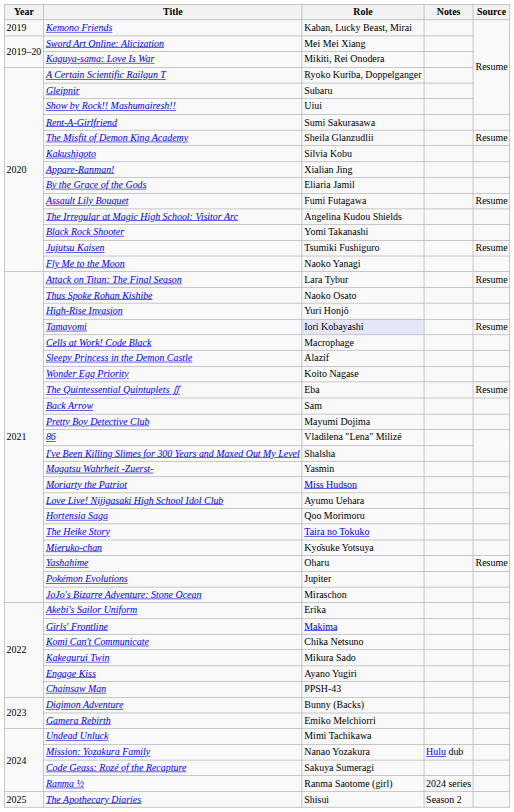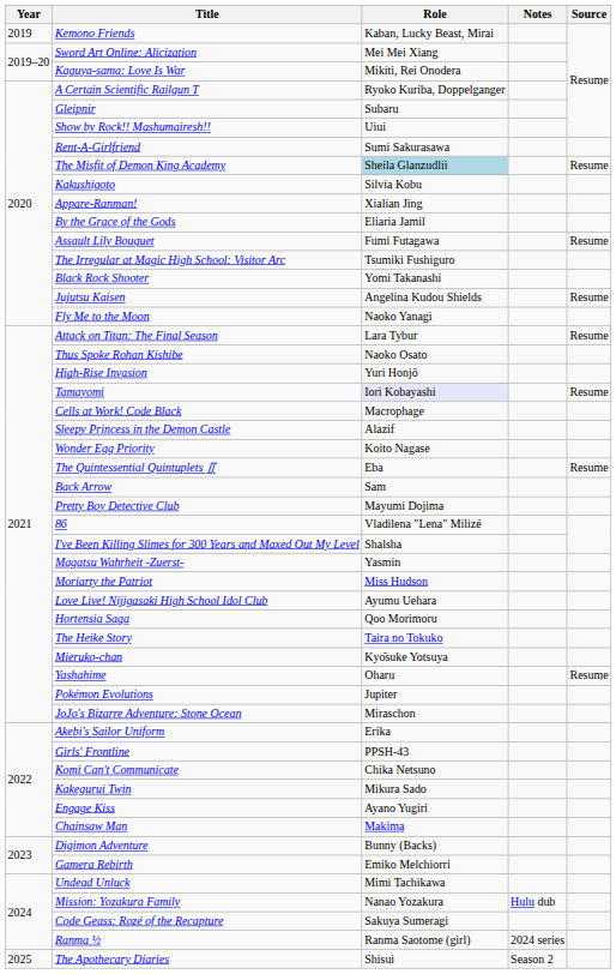 <table class="wikitable sortable">
 <tr>
 <th>Year</th>
 <th>Title</th>
 <th>Role</th>
 <th>Notes</th>
 <th>Source</th>
 </tr>
 <tr>
 <td>2019</td>
 <td><em><a href='#'>Kemono Friends</a></em></td>
 <td>Kaban, Lucky Beast, Mirai</td>
 <td></td>
 <td rowspan="6">Resume</td>
 </tr>
 <tr>
 <td rowspan="2">2019–20</td>
 <td><em><a href='#'>Sword Art Online: Alicization</a></em></td>
 <td>Mei Mei Xiang</td>
 <td></td>
 </tr>
 <tr>
 <td><em><a href='#'>Kaguya-sama: Love Is War</a></em></td>
 <td>Mikiti, Rei Onodera</td>
 <td></td>
 </tr>
 <tr>
 <td rowspan="13">2020</td>
 <td><em><a href='#'>A Certain Scientific Railgun T</a></em></td>
 <td>Ryoko Kuriba, Doppelganger</td>
 <td></td>
 </tr>
 <tr>
 <td><em><a href='#'>Gleipnir</a></em></td>
 <td>Subaru</td>
 <td></td>
 </tr>
 <tr>
 <td><em><a href='#'>Show by Rock!! Mashumairesh!!</a></em></td>
 <td>Uiui</td>
 <td></td>
 </tr>
 <tr>
 <td><em><a href='#'>Rent-A-Girlfriend</a></em></td>
 <td>Sumi Sakurasawa</td>
 <td></td>
 <td></td>
 </tr>
 <tr>
 <td><em><a href='#'>The Misfit of Demon King Academy</a></em></td>
-<td>Sheila Glanzudlii</td>
+<td style="background: lightblue;">Sheila Glanzudlii</td>
 <td></td>
 <td>Resume</td>
 </tr>
 <tr>
 <td><em><a href='#'>Kakushigoto</a></em></td>
 <td>Silvia Kobu</td>
 <td></td>
 <td></td>
 </tr>
 <tr>
 <td><em><a href='#'>Appare-Ranman!</a></em></td>
 <td>Xialian Jing</td>
 <td></td>
 <td></td>
 </tr>
 <tr>
 <td><em><a href='#'>By the Grace of the Gods</a></em></td>
 <td>Eliaria Jamil</td>
 <td></td>
 <td></td>
 </tr>
 <tr>
 <td><em><a href='#'>Assault Lily Bouquet</a></em></td>
 <td>Fumi Futagawa</td>
 <td></td>
 <td>Resume</td>
 </tr>
 <tr>
 <td><em><a href='#'>The Irregular at Magic High School: Visitor Arc</a></em></td>
-<td>Angelina Kudou Shields</td>
+<td>Tsumiki Fushiguro</td>
 <td></td>
 <td></td>
 </tr>
 <tr>
 <td><em><a href='#'>Black Rock Shooter</a></em></td>
 <td>Yomi Takanashi</td>
 <td></td>
 <td></td>
 </tr>
 <tr>
 <td><em><a href='#'>Jujutsu Kaisen</a></em></td>
-<td>Tsumiki Fushiguro</td>
+<td>Angelina Kudou Shields</td>
 <td></td>
 <td>Resume</td>
 </tr>
 <tr>
 <td><em><a href='#'>Fly Me to the Moon</a></em></td>
 <td>Naoko Yanagi</td>
 <td></td>
 <td></td>
 </tr>
 <tr>
 <td rowspan="21">2021</td>
 <td><em><a href='#'>Attack on Titan: The Final Season</a></em></td>
 <td>Lara Tybur</td>
 <td></td>
 <td>Resume</td>
 </tr>
 <tr>
 <td><em><a href='#'>Thus Spoke Rohan Kishibe</a></em></td>
 <td>Naoko Osato</td>
 <td></td>
 <td></td>
 </tr>
 <tr>
 <td><em><a href='#'>High-Rise Invasion</a></em></td>
 <td>Yuri Honjō</td>
 <td></td>
 <td></td>
 </tr>
 <tr>
 <td><em><a href='#'>Tamayomi</a></em></td>
 <td style="background: lavender;">Iori Kobayashi</td>
 <td></td>
 <td>Resume</td>
 </tr>
 <tr>
 <td><em><a href='#'>Cells at Work! Code Black</a></em></td>
 <td>Macrophage</td>
 <td></td>
 <td></td>
 </tr>
 <tr>
 <td><em><a href='#'>Sleepy Princess in the Demon Castle</a></em></td>
 <td>Alazif</td>
 <td></td>
 <td></td>
 </tr>
 <tr>
 <td><em><a href='#'>Wonder Egg Priority</a></em></td>
 <td>Koito Nagase</td>
 <td></td>
 <td></td>
 </tr>
 <tr>
 <td><em><a href='#'>The Quintessential Quintuplets ∬</a></em></td>
 <td>Eba</td>
 <td></td>
 <td>Resume</td>
 </tr>
 <tr>
 <td><em><a href='#'>Back Arrow</a></em></td>
 <td>Sam</td>
 <td></td>
 <td></td>
 </tr>
 <tr>
 <td><em><a href='#'>Pretty Boy Detective Club</a></em></td>
 <td>Mayumi Dojima</td>
 <td></td>
 <td></td>
 </tr>
 <tr>
 <td><em><a href='#'>86</a></em></td>
 <td>Vladilena "Lena" Milizé</td>
 <td></td>
 <td rowspan="2"></td>
 </tr>
 <tr>
 <td><em><a href='#'>I've Been Killing Slimes for 300 Years and Maxed Out My Level</a></em></td>
 <td>Shalsha</td>
 <td></td>
 </tr>
 <tr>
 <td><em><a href='#'>Magatsu Wahrheit -Zuerst-</a></em></td>
 <td>Yasmin</td>
 <td></td>
 <td></td>
 </tr>
 <tr>
 <td><em><a href='#'>Moriarty the Patriot</a></em></td>
 <td><a href='#'>Miss Hudson</a></td>
 <td></td>
 <td></td>
 </tr>
 <tr>
 <td><em><a href='#'>Love Live! Nijigasaki High School Idol Club</a></em></td>
 <td>Ayumu Uehara</td>
 <td></td>
 <td></td>
 </tr>
 <tr>
 <td><em><a href='#'>Hortensia Saga</a></em></td>
 <td>Qoo Morimoru</td>
 <td></td>
 <td></td>
 </tr>
 <tr>
 <td><em><a href='#'>The Heike Story</a></em></td>
 <td><a href='#'>Taira no Tokuko</a></td>
 <td></td>
 <td></td>
 </tr>
 <tr>
 <td><em><a href='#'>Mieruko-chan</a></em></td>
 <td>Kyо̄suke Yotsuya</td>
 <td></td>
 <td></td>
 </tr>
 <tr>
 <td><em><a href='#'>Yashahime</a></em></td>
 <td>Oharu</td>
 <td></td>
 <td>Resume</td>
 </tr>
 <tr>
 <td><em><a href='#'>Pokémon Evolutions</a></em></td>
 <td>Jupiter</td>
 <td></td>
 <td></td>
 </tr>
 <tr>
 <td><em><a href='#'>JoJo's Bizarre Adventure: Stone Ocean</a></em></td>
 <td>Miraschon</td>
 <td></td>
 <td></td>
 </tr>
 <tr>
 <td rowspan="6">2022</td>
 <td><em><a href='#'>Akebi's Sailor Uniform</a></em></td>
 <td>Erika</td>
 <td></td>
 <td></td>
 </tr>
 <tr>
 <td><em><a href='#'>Girls' Frontline</a></em></td>
-<td><a href='#'>Makima</a></td>
+<td>PPSH-43</td>
 <td></td>
 <td></td>
 </tr>
 <tr>
 <td><em><a href='#'>Komi Can't Communicate</a></em></td>
 <td>Chika Netsuno</td>
 <td></td>
 <td></td>
 </tr>
 <tr>
 <td><em><a href='#'>Kakegurui Twin</a></em></td>
 <td>Mikura Sado</td>
 <td></td>
 <td></td>
 </tr>
 <tr>
 <td><em><a href='#'>Engage Kiss</a></em></td>
 <td>Ayano Yugiri</td>
 <td></td>
 <td></td>
 </tr>
 <tr>
 <td><em><a href='#'>Chainsaw Man</a></em></td>
-<td>PPSH-43</td>
+<td><a href='#'>Makima</a></td>
 <td></td>
 <td></td>
 </tr>
 <tr>
 <td rowspan="2">2023</td>
 <td><em><a href='#'>Digimon Adventure</a></em></td>
 <td>Bunny (Backs)</td>
 <td></td>
 <td></td>
 </tr>
 <tr>
 <td><em><a href='#'>Gamera Rebirth</a></em></td>
 <td>Emiko Melchiorri</td>
 <td></td>
 <td></td>
 </tr>
 <tr>
 <td rowspan="4">2024</td>
 <td><em><a href='#'>Undead Unluck</a></em></td>
 <td>Mimi Tachikawa</td>
 <td></td>
 <td></td>
 </tr>
 <tr>
 <td><em><a href='#'>Mission: Yozakura Family</a></em></td>
 <td>Nanao Yozakura</td>
 <td><a href='#'>Hulu</a> dub</td>
 <td></td>
 </tr>
 <tr>
 <td><em><a href='#'>Code Geass: Rozé of the Recapture</a></em></td>
 <td>Sakuya Sumeragi</td>
 <td></td>
 <td></td>
 </tr>
 <tr>
 <td><em><a href='#'>Ranma ½</a></em></td>
 <td>Ranma Saotome (girl)</td>
 <td>2024 series</td>
 <td></td>
 </tr>
 <tr>
 <td>2025</td>
 <td><em><a href='#'>The Apothecary Diaries</a></em></td>
 <td>Shisui</td>
 <td>Season 2</td>
 <td></td>
 </tr>
 </table>
